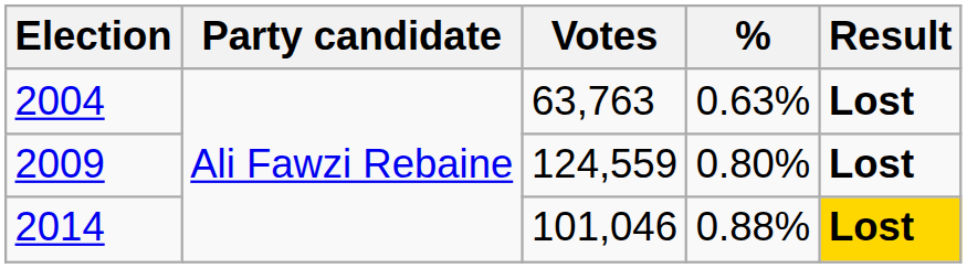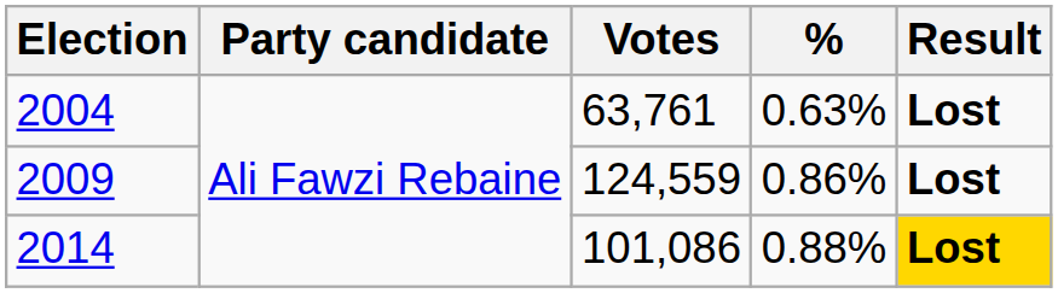 <table class="wikitable">
 <tr>
 <th><strong>Election</strong></th>
 <th>Party candidate</th>
 <th><strong>Votes</strong></th>
 <th><strong>%</strong></th>
 <th>Result</th>
 </tr>
 <tr>
 <td><a href='#'>2004</a></td>
 <td rowspan="3"><a href='#'>Ali Fawzi Rebaine</a></td>
-<td>63,763</td>
+<td>63,761</td>
 <td>0.63%</td>
 <td><strong>Lost</strong> </td>
 </tr>
 <tr>
 <td><a href='#'>2009</a></td>
 <td>124,559</td>
-<td>0.80%</td>
+<td>0.86%</td>
 <td><strong>Lost</strong> </td>
 </tr>
 <tr>
 <td><a href='#'>2014</a></td>
-<td>101,046</td>
+<td>101,086</td>
 <td>0.88%</td>
 <td style="background: gold;"><strong>Lost</strong> </td>
 </tr>
 </table>
